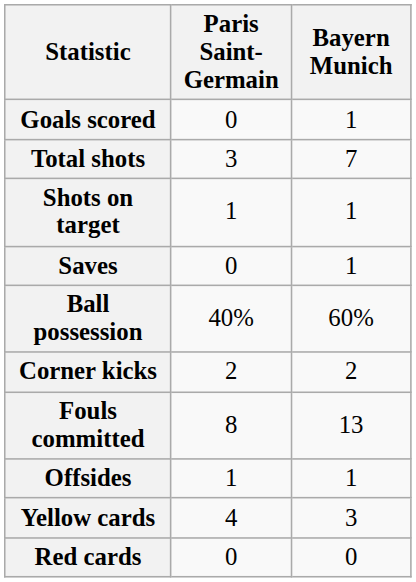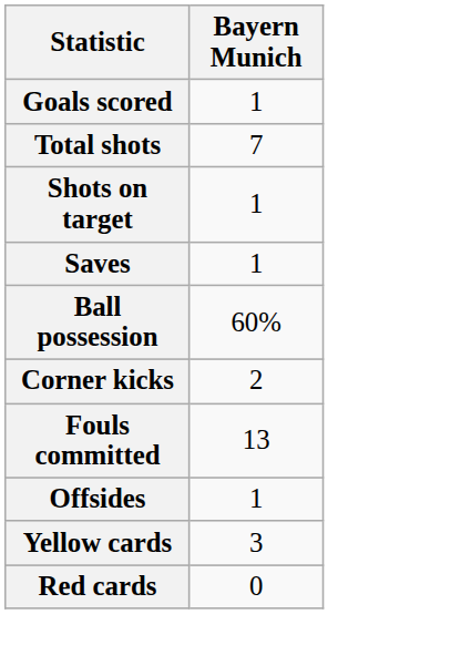 <table class="wikitable plainrowheaders" style="text-align:center">
 <tr>
 <th scope="col" style="width:100px">Statistic</th>
-<th scope="col" style="width:70px">Paris Saint-Germain</th>
 <th scope="col" style="width:70px">Bayern Munich</th>
 </tr>
 <tr>
 <th scope=row>Goals scored</th>
-<td>0</td>
 <td>1</td>
 </tr>
 <tr>
 <th scope=row>Total shots</th>
-<td>3</td>
 <td>7</td>
 </tr>
 <tr>
 <th scope=row>Shots on target</th>
 <td>1</td>
-<td>1</td>
 </tr>
 <tr>
 <th scope=row>Saves</th>
-<td>0</td>
 <td>1</td>
 </tr>
 <tr>
 <th scope=row>Ball possession</th>
-<td>40%</td>
 <td>60%</td>
 </tr>
 <tr>
 <th scope=row>Corner kicks</th>
 <td>2</td>
-<td>2</td>
 </tr>
 <tr>
 <th scope=row>Fouls committed</th>
-<td>8</td>
 <td>13</td>
 </tr>
 <tr>
 <th scope=row>Offsides</th>
 <td>1</td>
-<td>1</td>
 </tr>
 <tr>
 <th scope=row>Yellow cards</th>
-<td>4</td>
 <td>3</td>
 </tr>
 <tr>
 <th scope=row>Red cards</th>
 <td>0</td>
-<td>0</td>
 </tr>
 </table>
